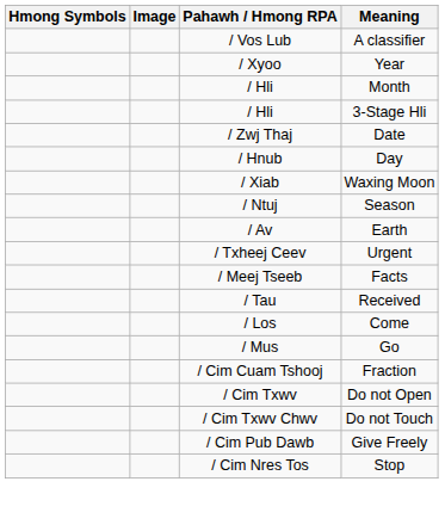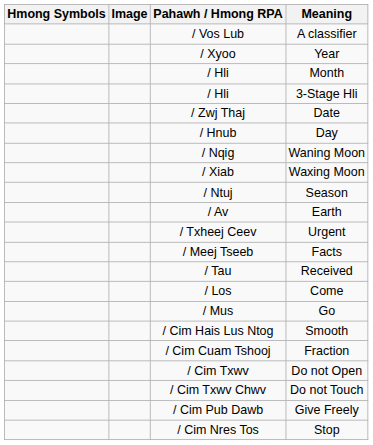 <table class=wikitable>
 <tr align="center">
 <th>Hmong Symbols</th>
 <th>Image</th>
 <th>Pahawh / Hmong RPA</th>
 <th>Meaning</th>
 </tr>
 <tr align="center">
 <td></td>
 <td></td>
 <td> / Vos Lub</td>
 <td>A classifier</td>
 </tr>
 <tr align="center">
 <td></td>
 <td></td>
 <td> / Xyoo</td>
 <td>Year</td>
 </tr>
 <tr align="center">
 <td></td>
 <td></td>
 <td> / Hli</td>
 <td>Month</td>
 </tr>
 <tr align="center">
 <td></td>
 <td></td>
 <td> / Hli</td>
 <td>3-Stage Hli</td>
 </tr>
 <tr align="center">
 <td></td>
 <td></td>
 <td> / Zwj Thaj</td>
 <td>Date</td>
 </tr>
 <tr align="center">
 <td></td>
 <td></td>
 <td> / Hnub</td>
 <td>Day</td>
+</tr>
+<tr align="center">
+<td></td>
+<td></td>
+<td> / Nqig</td>
+<td>Waning Moon</td>
 </tr>
 <tr align="center">
 <td></td>
 <td></td>
 <td> / Xiab</td>
 <td>Waxing Moon</td>
 </tr>
 <tr align="center">
 <td></td>
 <td></td>
 <td> / Ntuj</td>
 <td>Season</td>
 </tr>
 <tr align="center">
 <td></td>
 <td></td>
 <td> / Av</td>
 <td>Earth</td>
 </tr>
 <tr align="center">
 <td></td>
 <td></td>
 <td> / Txheej Ceev</td>
 <td>Urgent</td>
 </tr>
 <tr align="center">
 <td></td>
 <td></td>
 <td> / Meej Tseeb</td>
 <td>Facts</td>
 </tr>
 <tr align="center">
 <td></td>
 <td></td>
 <td> / Tau</td>
 <td>Received</td>
 </tr>
 <tr align="center">
 <td></td>
 <td></td>
 <td> / Los</td>
 <td>Come</td>
 </tr>
 <tr align="center">
 <td></td>
 <td></td>
 <td> / Mus</td>
 <td>Go</td>
 </tr>
 <tr align="center">
 <td></td>
 <td></td>
+<td> / Cim Hais Lus Ntog</td>
+<td>Smooth</td>
+</tr>
+<tr align="center">
+<td></td>
+<td></td>
 <td> / Cim Cuam Tshooj</td>
 <td>Fraction</td>
 </tr>
 <tr align="center">
 <td></td>
 <td></td>
 <td> / Cim Txwv</td>
 <td>Do not Open</td>
 </tr>
 <tr align="center">
 <td></td>
 <td></td>
 <td> / Cim Txwv Chwv</td>
 <td>Do not Touch</td>
 </tr>
 <tr align="center">
 <td></td>
 <td></td>
 <td> / Cim Pub Dawb</td>
 <td>Give Freely</td>
 </tr>
 <tr align="center">
 <td></td>
 <td></td>
 <td> / Cim Nres Tos</td>
 <td>Stop</td>
 </tr>
 </table>
